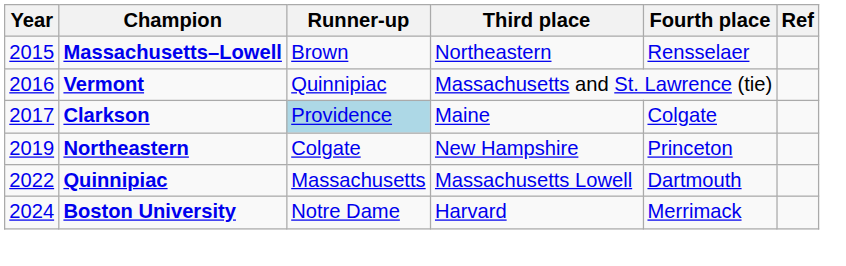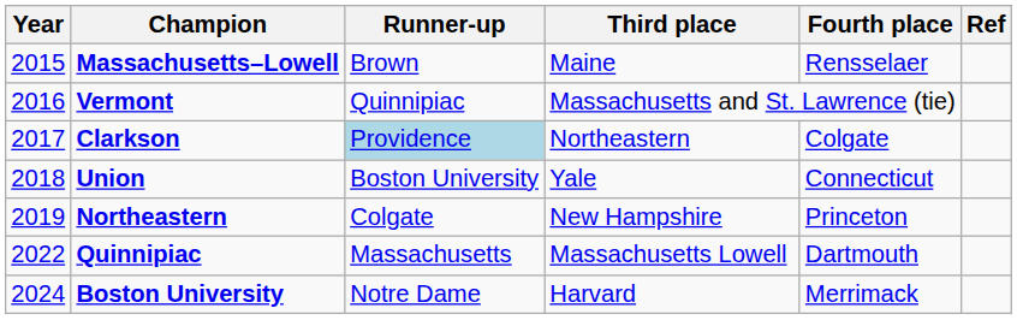 <table class="wikitable sortable">
 <tr>
 <th>Year</th>
 <th>Champion</th>
 <th>Runner-up</th>
 <th>Third place</th>
 <th>Fourth place</th>
 <th class="unsortable">Ref</th>
 </tr>
 <tr>
 <td><a href='#'>2015</a></td>
 <td><strong><a href='#'>Massachusetts–Lowell</a></strong></td>
 <td><a href='#'>Brown</a></td>
-<td><a href='#'>Northeastern</a></td>
+<td><a href='#'>Maine</a></td>
 <td><a href='#'>Rensselaer</a></td>
 <td></td>
 </tr>
 <tr>
 <td><a href='#'>2016</a></td>
 <td><strong><a href='#'>Vermont</a></strong></td>
 <td><a href='#'>Quinnipiac</a></td>
 <td colspan=2><a href='#'>Massachusetts</a> and <a href='#'>St. Lawrence</a> (tie)</td>
 <td></td>
 </tr>
 <tr>
 <td><a href='#'>2017</a></td>
 <td><strong><a href='#'>Clarkson</a></strong></td>
 <td style="background: lightblue;"><a href='#'>Providence</a></td>
-<td><a href='#'>Maine</a></td>
+<td><a href='#'>Northeastern</a></td>
 <td><a href='#'>Colgate</a></td>
+<td></td>
+</tr>
+<tr>
+<td><a href='#'>2018</a></td>
+<td><strong><a href='#'>Union</a></strong></td>
+<td><a href='#'>Boston University</a></td>
+<td><a href='#'>Yale</a></td>
+<td><a href='#'>Connecticut</a></td>
 <td></td>
 </tr>
 <tr>
 <td><a href='#'>2019</a></td>
 <td><strong><a href='#'>Northeastern</a></strong></td>
 <td><a href='#'>Colgate</a></td>
 <td><a href='#'>New Hampshire</a></td>
 <td><a href='#'>Princeton</a></td>
 <td></td>
 </tr>
 <tr>
 <td><a href='#'>2022</a></td>
 <td><strong><a href='#'>Quinnipiac</a></strong></td>
 <td><a href='#'>Massachusetts</a></td>
 <td><a href='#'>Massachusetts Lowell</a></td>
 <td><a href='#'>Dartmouth</a></td>
 <td></td>
 </tr>
 <tr>
 <td><a href='#'>2024</a></td>
 <td><strong><a href='#'>Boston University</a></strong></td>
 <td><a href='#'>Notre Dame</a></td>
 <td><a href='#'>Harvard</a></td>
 <td><a href='#'>Merrimack</a></td>
 <td></td>
 </tr>
 </table>
